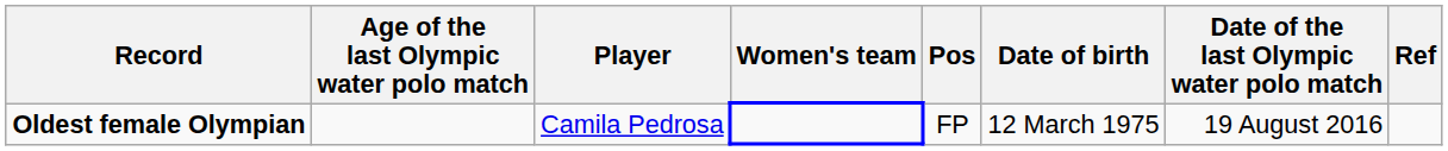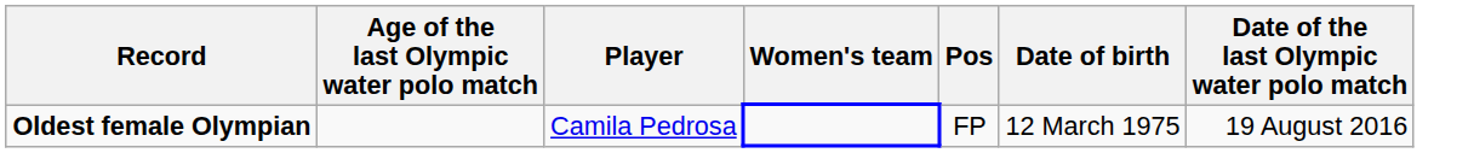 <table class="wikitable" style="text-align: left; font-size: 90%; margin-left: 1em;">
 <tr>
 <th>Record</th>
 <th>Age of the<br>last Olympic<br>water polo match</th>
 <th>Player</th>
 <th>Women's team</th>
 <th>Pos</th>
 <th>Date of birth</th>
 <th>Date of the<br>last Olympic<br>water polo match</th>
-<th>Ref</th>
 </tr>
 <tr>
 <td><strong>Oldest female Olympian</strong></td>
 <td></td>
 <td><a href='#'>Camila Pedrosa</a></td>
 <td style="border: 2px solid blue;"></td>
 <td style="text-align: center;">FP</td>
 <td style="text-align: right;">12 March 1975</td>
 <td style="text-align: right;">19 August 2016</td>
-<td style="text-align: center;"></td>
 </tr>
 </table>
